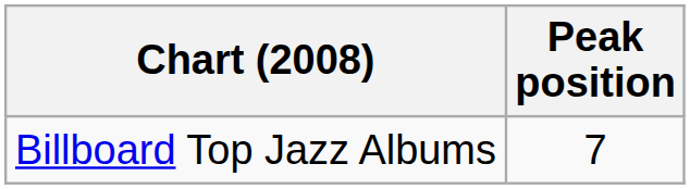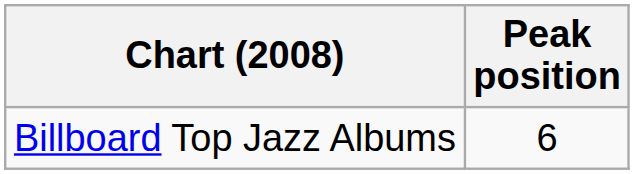 <table class="wikitable">
 <tr>
 <th>Chart (2008)</th>
 <th>Peak<br>position</th>
 </tr>
 <tr>
 <td><a href='#'>Billboard</a> Top Jazz Albums</td>
-<td style="text-align:center">7</td>
+<td style="text-align:center">6</td>
 </tr>
 </table>
